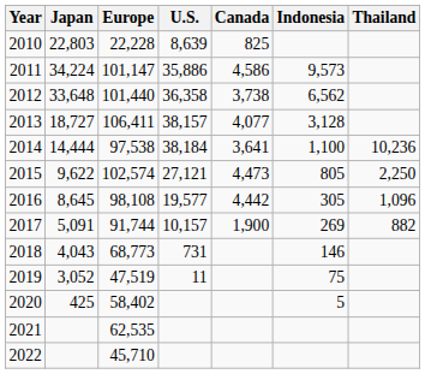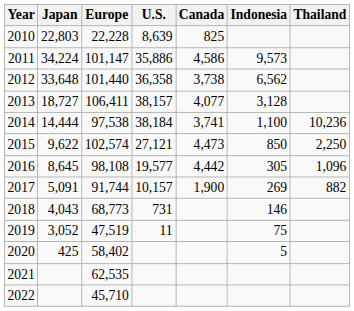 <table class=wikitable style="text-align: right;">
 <tr>
 <th>Year</th>
 <th>Japan</th>
 <th>Europe</th>
 <th>U.S.</th>
 <th>Canada</th>
 <th>Indonesia</th>
 <th>Thailand</th>
 </tr>
 <tr>
 <td>2010</td>
 <td>22,803</td>
 <td>22,228</td>
 <td>8,639</td>
 <td>825</td>
 <td></td>
 <td></td>
 </tr>
 <tr>
 <td>2011</td>
 <td>34,224</td>
 <td>101,147</td>
 <td>35,886</td>
 <td>4,586</td>
 <td>9,573</td>
 <td></td>
 </tr>
 <tr>
 <td>2012</td>
 <td>33,648</td>
 <td>101,440</td>
 <td>36,358</td>
 <td>3,738</td>
 <td>6,562</td>
 <td></td>
 </tr>
 <tr>
 <td>2013</td>
 <td>18,727</td>
 <td>106,411</td>
 <td>38,157</td>
 <td>4,077</td>
 <td>3,128</td>
 <td></td>
 </tr>
 <tr>
 <td>2014</td>
 <td>14,444</td>
 <td>97,538</td>
 <td>38,184</td>
-<td>3,641</td>
+<td>3,741</td>
 <td>1,100</td>
 <td>10,236</td>
 </tr>
 <tr>
 <td>2015</td>
 <td>9,622</td>
 <td>102,574</td>
 <td>27,121</td>
 <td>4,473</td>
-<td>805</td>
+<td>850</td>
 <td>2,250</td>
 </tr>
 <tr>
 <td>2016</td>
 <td>8,645</td>
 <td>98,108</td>
 <td>19,577</td>
 <td>4,442</td>
 <td>305</td>
 <td>1,096</td>
 </tr>
 <tr>
 <td>2017</td>
 <td>5,091</td>
 <td>91,744</td>
 <td>10,157</td>
 <td>1,900</td>
 <td>269</td>
 <td>882</td>
 </tr>
 <tr>
 <td>2018</td>
 <td>4,043</td>
 <td>68,773</td>
 <td>731</td>
 <td></td>
 <td>146</td>
 <td></td>
 </tr>
 <tr>
 <td>2019</td>
 <td>3,052</td>
 <td>47,519</td>
 <td>11</td>
 <td></td>
 <td>75</td>
 <td></td>
 </tr>
 <tr>
 <td>2020</td>
 <td>425</td>
 <td>58,402</td>
 <td></td>
 <td></td>
 <td>5</td>
 <td></td>
 </tr>
 <tr>
 <td>2021</td>
 <td></td>
 <td>62,535</td>
 <td></td>
 <td></td>
 <td></td>
 <td></td>
 </tr>
 <tr>
 <td>2022</td>
 <td></td>
 <td>45,710</td>
 <td></td>
 <td></td>
 <td></td>
 <td></td>
 </tr>
 </table>
